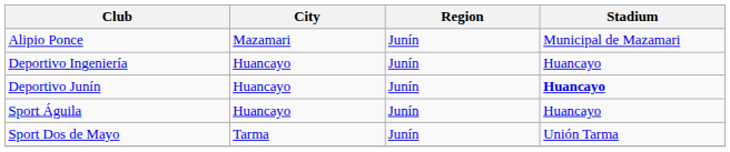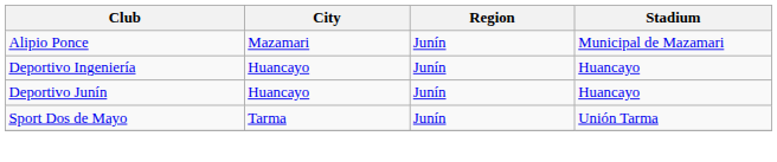 <table class="wikitable sortable" style="font-size:90%">
 <tr>
 <th width=220px>Club</th>
 <th width=150px>City</th>
 <th width=150px>Region</th>
 <th width=180px>Stadium</th>
 </tr>
 <tr>
 <td><a href='#'>Alipio Ponce</a></td>
 <td><a href='#'>Mazamari</a></td>
 <td><a href='#'>Junín</a></td>
 <td><a href='#'>Municipal de Mazamari</a></td>
 </tr>
 <tr>
 <td><a href='#'>Deportivo Ingeniería</a></td>
 <td><a href='#'>Huancayo</a></td>
 <td><a href='#'>Junín</a></td>
 <td><a href='#'>Huancayo</a></td>
 </tr>
 <tr>
 <td><a href='#'>Deportivo Junín</a></td>
 <td><a href='#'>Huancayo</a></td>
 <td><a href='#'>Junín</a></td>
-<td><strong><a href='#'>Huancayo</a></strong></td>
-</tr>
-<tr>
-<td><a href='#'>Sport Águila</a></td>
-<td><a href='#'>Huancayo</a></td>
-<td><a href='#'>Junín</a></td>
 <td><a href='#'>Huancayo</a></td>
 </tr>
 <tr>
 <td><a href='#'>Sport Dos de Mayo</a></td>
 <td><a href='#'>Tarma</a></td>
 <td><a href='#'>Junín</a></td>
 <td><a href='#'>Unión Tarma</a></td>
 </tr>
 <tr>
 </tr>
 </table>
